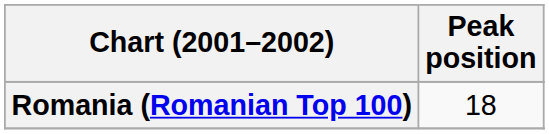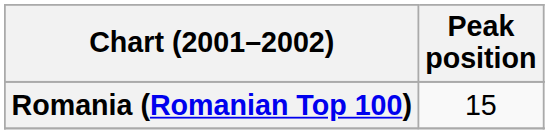 <table class="wikitable sortable plainrowheaders" style="text-align:center">
 <tr>
 <th scope="col">Chart (2001–2002)</th>
 <th scope="col">Peak<br>position</th>
 </tr>
 <tr>
 </tr>
 <tr>
 </tr>
 <tr>
 </tr>
 <tr>
 </tr>
 <tr>
 <th scope="row">Romania (<a href='#'>Romanian Top 100</a>)</th>
-<td>18</td>
+<td>15</td>
 </tr>
 <tr>
 </tr>
 <tr>
 </tr>
 <tr>
 </tr>
 </table>
